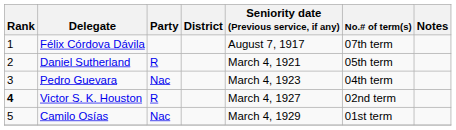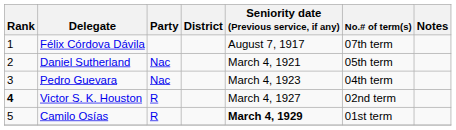 <table class="wikitable sortable">
 <tr valign=bottom>
 <th>Rank</th>
 <th>Delegate</th>
 <th>Party</th>
 <th>District</th>
 <th>Seniority date<br><small>(Previous service, if any)</small></th>
 <th><small><br>No.# of term(s)</small></th>
 <th>Notes</th>
 </tr>
 <tr>
 <td>1</td>
 <td><a href='#'>Félix Córdova Dávila</a></td>
 <td></td>
 <td></td>
 <td>August 7, 1917</td>
 <td>07th term</td>
 <td></td>
 </tr>
 <tr>
 <td>2</td>
 <td><a href='#'>Daniel Sutherland</a></td>
-<td><a href='#'>R</a></td>
+<td><a href='#'>Nac</a></td>
 <td></td>
 <td>March 4, 1921</td>
 <td>05th term</td>
 <td></td>
 </tr>
 <tr>
 <td>3</td>
 <td><a href='#'>Pedro Guevara</a></td>
 <td><a href='#'>Nac</a></td>
 <td></td>
 <td>March 4, 1923</td>
 <td>04th term</td>
 <td></td>
 </tr>
 <tr>
 <td><strong>4</strong></td>
 <td><a href='#'>Victor S. K. Houston</a></td>
 <td><a href='#'>R</a></td>
 <td></td>
 <td>March 4, 1927</td>
 <td>02nd term</td>
 <td></td>
 </tr>
 <tr>
 <td>5</td>
 <td><a href='#'>Camilo Osías</a></td>
-<td><a href='#'>Nac</a></td>
+<td><a href='#'>R</a></td>
 <td></td>
-<td>March 4, 1929</td>
+<td><strong>March 4, 1929</strong></td>
 <td>01st term</td>
 <td></td>
 </tr>
 <tr>
 </tr>
 </table>
